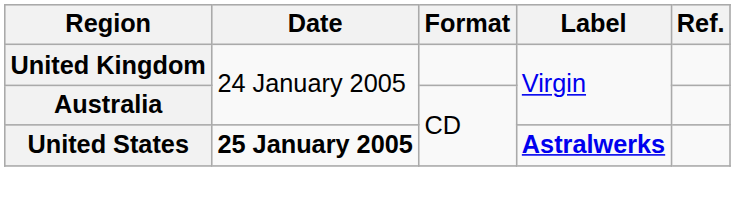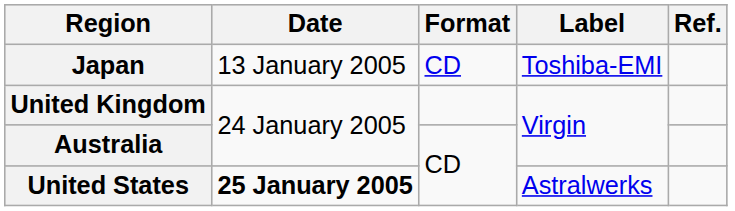 <table class="wikitable plainrowheaders">
 <tr>
 <th scope="col">Region</th>
 <th scope="col">Date</th>
 <th scope="col">Format</th>
 <th scope="col">Label</th>
 <th scope="col">Ref.</th>
+</tr>
+<tr>
+<th scope="row">Japan</th>
+<td>13 January 2005</td>
+<td><a href='#'>CD</a></td>
+<td><a href='#'>Toshiba-EMI</a></td>
+<td style="text-align:center;"></td>
 </tr>
 <tr>
 <th scope="row">United Kingdom</th>
 <td rowspan="2">24 January 2005</td>
 <td></td>
 <td rowspan="2"><a href='#'>Virgin</a></td>
 <td style="text-align:center;"></td>
 </tr>
 <tr>
 <th scope="row">Australia</th>
 <td rowspan="2">CD</td>
 <td style="text-align:center;"></td>
 </tr>
 <tr>
 <th scope="row">United States</th>
 <td><strong>25 January 2005</strong></td>
-<td><strong><a href='#'>Astralwerks</a></strong></td>
+<td><a href='#'>Astralwerks</a></td>
 <td style="text-align:center;"></td>
 </tr>
 </table>
